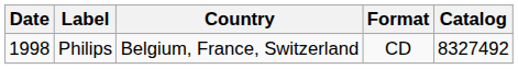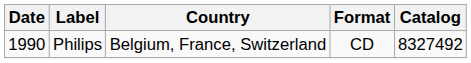 <table class="wikitable">
 <tr>
 <th>Date</th>
 <th>Label</th>
 <th>Country</th>
 <th>Format</th>
 <th>Catalog</th>
 </tr>
 <tr>
-<td align=center>1998</td>
+<td align=center>1990</td>
 <td align=center>Philips</td>
 <td align=center>Belgium, France, Switzerland</td>
 <td align=center>CD</td>
 <td align=center>8327492</td>
 </tr>
 <tr>
 </tr>
 </table>
